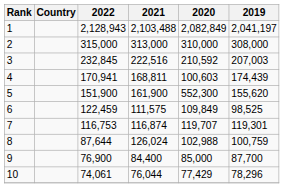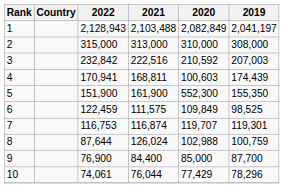 <table class="wikitable sortable">
 <tr>
 <th data-sort-type="number">Rank</th>
 <th>Country</th>
 <th data-sort-type="number">2022</th>
 <th data-sort-type="number">2021</th>
 <th data-sort-type="number">2020</th>
 <th data-sort-type="number">2019</th>
 </tr>
 <tr>
 <td>1</td>
 <td></td>
 <td>2,128,943</td>
 <td>2,103,488</td>
 <td>2,082,849</td>
 <td>2,041,197</td>
 </tr>
 <tr>
 <td>2</td>
 <td></td>
 <td>315,000</td>
 <td>313,000</td>
 <td>310,000</td>
 <td>308,000</td>
 </tr>
 <tr>
 <td>3</td>
 <td></td>
-<td>232,845</td>
+<td>232,842</td>
 <td>222,516</td>
 <td>210,592</td>
 <td>207,003</td>
 </tr>
 <tr>
 <td>4</td>
 <td></td>
 <td>170,941</td>
 <td>168,811</td>
 <td>100,603</td>
 <td>174,439</td>
 </tr>
 <tr>
 <td>5</td>
 <td></td>
 <td>151,900</td>
 <td>161,900</td>
 <td>552,300</td>
-<td>155,620</td>
+<td>155,350</td>
 </tr>
 <tr>
 <td>6</td>
 <td></td>
 <td>122,459</td>
 <td>111,575</td>
 <td>109,849</td>
 <td>98,525</td>
 </tr>
 <tr>
 <td>7</td>
 <td></td>
 <td>116,753</td>
 <td>116,874</td>
 <td>119,707</td>
 <td>119,301</td>
 </tr>
 <tr>
 <td>8</td>
 <td></td>
 <td>87,644</td>
 <td>126,024</td>
 <td>102,988</td>
 <td>100,759</td>
 </tr>
 <tr>
 <td>9</td>
 <td></td>
 <td>76,900</td>
 <td>84,400</td>
 <td>85,000</td>
 <td>87,700</td>
 </tr>
 <tr>
 <td>10</td>
 <td></td>
 <td>74,061</td>
 <td>76,044</td>
 <td>77,429</td>
 <td>78,296</td>
 </tr>
 <tr>
 </tr>
 </table>
